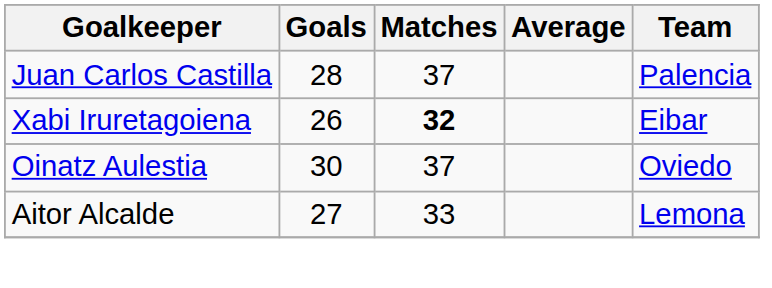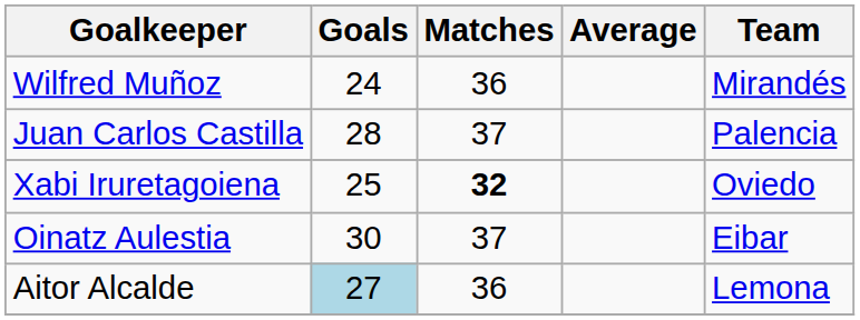 <table class="wikitable sortable">
 <tr>
 <th>Goalkeeper</th>
 <th>Goals</th>
 <th>Matches</th>
 <th>Average</th>
 <th>Team</th>
+</tr>
+<tr>
+<td> <a href='#'>Wilfred Muñoz</a></td>
+<td align=center>24</td>
+<td align=center>36</td>
+<td align=center></td>
+<td><a href='#'>Mirandés</a></td>
 </tr>
 <tr>
 <td> <a href='#'>Juan Carlos Castilla</a></td>
 <td align=center>28</td>
 <td align=center>37</td>
 <td align=center></td>
 <td><a href='#'>Palencia</a></td>
 </tr>
 <tr>
 <td> <a href='#'>Xabi Iruretagoiena</a></td>
-<td align=center>26</td>
+<td align=center>25</td>
 <td align=center><strong>32</strong></td>
 <td align=center></td>
-<td><a href='#'>Eibar</a></td>
+<td><a href='#'>Oviedo</a></td>
 </tr>
 <tr>
 <td> <a href='#'>Oinatz Aulestia</a></td>
 <td align=center>30</td>
 <td align=center>37</td>
 <td align=center></td>
-<td><a href='#'>Oviedo</a></td>
+<td><a href='#'>Eibar</a></td>
 </tr>
 <tr>
 <td> Aitor Alcalde</td>
-<td align=center>27</td>
-<td align=center>33</td>
+<td align=center style="background: lightblue;">27</td>
+<td align=center>36</td>
 <td align=center></td>
 <td><a href='#'>Lemona</a></td>
 </tr>
 <tr>
 </tr>
 </table>
